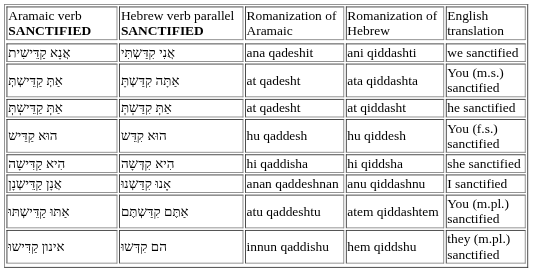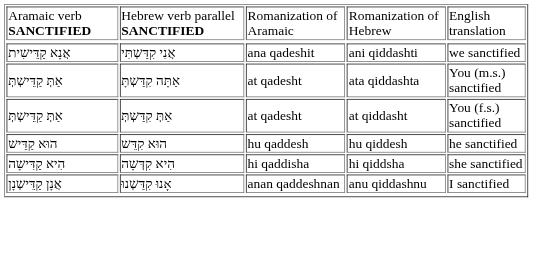 <table border=1>
 <tr>
 <td>Aramaic verb  <strong> SANCTIFIED </strong></td>
 <td>Hebrew verb parallel  <strong>  SANCTIFIED </strong></td>
 <td>Romanization of Aramaic</td>
 <td>Romanization of Hebrew</td>
 <td>English translation</td>
 </tr>
 <tr>
 </tr>
 <tr>
 <td>אֲנָא קַדֵּישִית</td>
 <td>אֲנִי קִדַּשְתִּי</td>
 <td>ana qadeshit</td>
 <td>ani qiddashti</td>
 <td>we sanctified</td>
 </tr>
 <tr>
 <td>אַתְּ  קַדֵּישְתְּ</td>
 <td>אַתָּה קִדַּשְתָּ</td>
 <td>at qadesht</td>
 <td>ata qiddashta</td>
 <td>You (m.s.) sanctified</td>
 </tr>
 <tr>
 <td>אַתְּ  קַדֵּישְתְּ</td>
 <td>אַתְּ קִדַּשְתְּ</td>
 <td>at qadesht</td>
 <td>at qiddasht</td>
-<td>he sanctified</td>
+<td>You (f.s.) sanctified</td>
 </tr>
 <tr>
 <td>הוּא  קַדֵּיש</td>
 <td>הוּא קִדֵּש</td>
 <td>hu qaddesh</td>
 <td>hu qiddesh</td>
-<td>You (f.s.) sanctified</td>
+<td>he sanctified</td>
 </tr>
 <tr>
 <td>הִיא קַדִּישָה</td>
 <td>הִיא קִדְּשָה</td>
 <td>hi qaddisha</td>
 <td>hi qiddsha</td>
 <td>she sanctified</td>
 </tr>
 <tr>
 <td>אֲנָן קַדֵּישְנָן</td>
 <td>אָנוּ קִדַּשְנוּ</td>
 <td>anan qaddeshnan</td>
 <td>anu qiddashnu</td>
 <td>I sanctified</td>
 </tr>
 <tr>
-<td>אַתּוּ קַדֵּישְתּוּ</td>
-<td>אַתֶּם קִדַּשְתֶּם</td>
-<td>atu qaddeshtu</td>
-<td>atem qiddashtem</td>
-<td>You (m.pl.) sanctified</td>
-</tr>
-<tr>
-<td>אינון  קַדִּישוּ</td>
-<td>הם קִדְּשוּ</td>
-<td>innun qaddishu</td>
-<td>hem qiddshu</td>
-<td>they (m.pl.) sanctified</td>
-</tr>
-<tr>
 </tr>
 </table>
